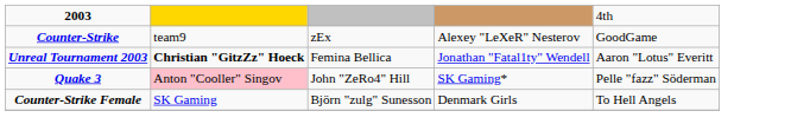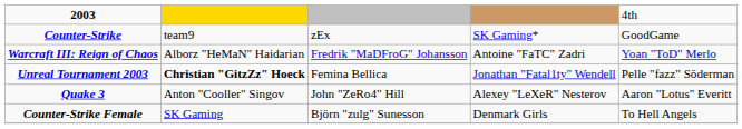 <table class="wikitable" style="text-align:left">
 <tr>
 <td style="text-align:center"><strong>2003</strong></td>
 <td style="text-align:center" bgcolor="gold"></td>
 <td style="text-align:center" bgcolor="silver"></td>
 <td style="text-align:center" bgcolor="CC9966"></td>
 <td>4th</td>
 </tr>
 <tr>
 <td style="text-align:center"><strong><em><a href='#'>Counter-Strike</a></em></strong></td>
 <td> team9</td>
 <td> zEx</td>
-<td> Alexey "LeXeR" Nesterov</td>
+<td> <a href='#'>SK Gaming</a>*</td>
 <td> GoodGame</td>
+</tr>
+<tr>
+<td style="text-align:center"><strong><em><a href='#'>Warcraft III: Reign of Chaos</a></em></strong></td>
+<td> Alborz "HeMaN" Haidarian</td>
+<td> <a href='#'>Fredrik "MaDFroG" Johansson</a></td>
+<td> Antoine "FaTC" Zadri</td>
+<td> <a href='#'>Yoan "ToD" Merlo</a></td>
 </tr>
 <tr>
 <td style="text-align:center"><strong><em><a href='#'>Unreal Tournament 2003</a></em></strong></td>
 <td><strong> Christian "GitzZz" Hoeck</strong></td>
 <td> Femina Bellica</td>
 <td> <a href='#'>Jonathan "Fatal1ty" Wendell</a></td>
-<td> Aaron "Lotus" Everitt</td>
+<td> Pelle "fazz" Söderman</td>
 </tr>
 <tr>
 <td style="text-align:center"><strong><em><a href='#'>Quake 3</a></em></strong></td>
-<td style="background: pink;"> Anton "Cooller" Singov</td>
+<td> Anton "Cooller" Singov</td>
 <td> John "ZeRo4" Hill</td>
-<td> <a href='#'>SK Gaming</a>*</td>
-<td> Pelle "fazz" Söderman</td>
+<td> Alexey "LeXeR" Nesterov</td>
+<td> Aaron "Lotus" Everitt</td>
 </tr>
 <tr>
 <td style="text-align:center"><strong><em>Counter-Strike<em> Female<strong></td>
 <td> <a href='#'>SK Gaming</a></td>
 <td> Björn "zulg" Sunesson</td>
 <td> Denmark Girls</td>
 <td> To Hell Angels</td>
 </tr>
 <tr>
 </tr>
 </table>
